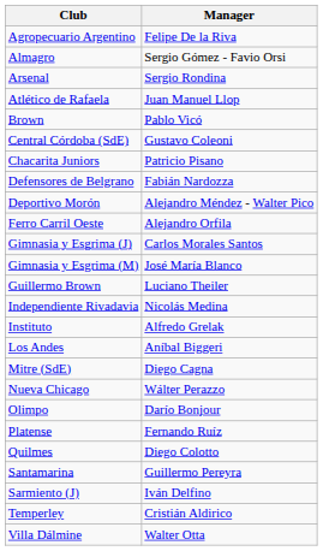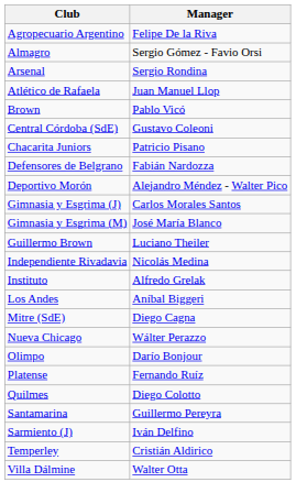 <table class="wikitable sortable">
 <tr>
 <th>Club</th>
 <th>Manager</th>
 </tr>
 <tr>
 <td><a href='#'>Agropecuario Argentino</a></td>
 <td> <a href='#'>Felipe De la Riva</a></td>
 </tr>
 <tr>
 <td><a href='#'>Almagro</a></td>
 <td> Sergio Gómez - Favio Orsi</td>
 </tr>
 <tr>
 <td><a href='#'>Arsenal</a></td>
 <td> <a href='#'>Sergio Rondina</a></td>
 </tr>
 <tr>
 <td><a href='#'>Atlético de Rafaela</a></td>
 <td> <a href='#'>Juan Manuel Llop</a></td>
 </tr>
 <tr>
 <td><a href='#'>Brown</a></td>
 <td> <a href='#'>Pablo Vicó</a></td>
 </tr>
 <tr>
 <td><a href='#'>Central Córdoba (SdE)</a></td>
 <td> <a href='#'>Gustavo Coleoni</a></td>
 </tr>
 <tr>
 <td><a href='#'>Chacarita Juniors</a></td>
 <td> <a href='#'>Patricio Pisano</a></td>
 </tr>
 <tr>
 <td><a href='#'>Defensores de Belgrano</a></td>
 <td> <a href='#'>Fabián Nardozza</a></td>
 </tr>
 <tr>
 <td><a href='#'>Deportivo Morón</a></td>
 <td> <a href='#'>Alejandro Méndez</a> - <a href='#'>Walter Pico</a></td>
-</tr>
-<tr>
-<td><a href='#'>Ferro Carril Oeste</a></td>
-<td> <a href='#'>Alejandro Orfila</a></td>
 </tr>
 <tr>
 <td><a href='#'>Gimnasia y Esgrima (J)</a></td>
 <td> <a href='#'>Carlos Morales Santos</a></td>
 </tr>
 <tr>
 <td><a href='#'>Gimnasia y Esgrima (M)</a></td>
 <td> <a href='#'>José María Blanco</a></td>
 </tr>
 <tr>
 <td><a href='#'>Guillermo Brown</a></td>
 <td> <a href='#'>Luciano Theiler</a></td>
 </tr>
 <tr>
 <td><a href='#'>Independiente Rivadavia</a></td>
 <td> <a href='#'>Nicolás Medina</a></td>
 </tr>
 <tr>
 <td><a href='#'>Instituto</a></td>
 <td> <a href='#'>Alfredo Grelak</a></td>
 </tr>
 <tr>
 <td><a href='#'>Los Andes</a></td>
 <td> <a href='#'>Aníbal Biggeri</a></td>
 </tr>
 <tr>
 <td><a href='#'>Mitre (SdE)</a></td>
 <td> <a href='#'>Diego Cagna</a></td>
 </tr>
 <tr>
 <td><a href='#'>Nueva Chicago</a></td>
 <td> <a href='#'>Wálter Perazzo</a></td>
 </tr>
 <tr>
 <td><a href='#'>Olimpo</a></td>
 <td> <a href='#'>Darío Bonjour</a></td>
 </tr>
 <tr>
 <td><a href='#'>Platense</a></td>
 <td> <a href='#'>Fernando Ruíz</a></td>
 </tr>
 <tr>
 <td><a href='#'>Quilmes</a></td>
 <td> <a href='#'>Diego Colotto</a></td>
 </tr>
 <tr>
 <td><a href='#'>Santamarina</a></td>
 <td> <a href='#'>Guillermo Pereyra</a></td>
 </tr>
 <tr>
 <td><a href='#'>Sarmiento (J)</a></td>
 <td> <a href='#'>Iván Delfino</a></td>
 </tr>
 <tr>
 <td><a href='#'>Temperley</a></td>
 <td> <a href='#'>Cristián Aldirico</a></td>
 </tr>
 <tr>
 <td><a href='#'>Villa Dálmine</a></td>
 <td> <a href='#'>Walter Otta</a></td>
 </tr>
 </table>
